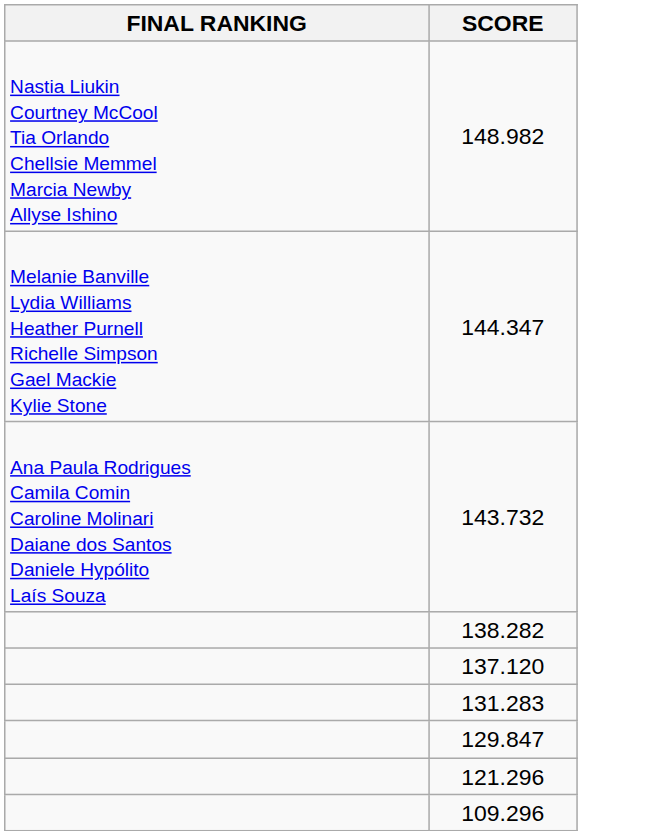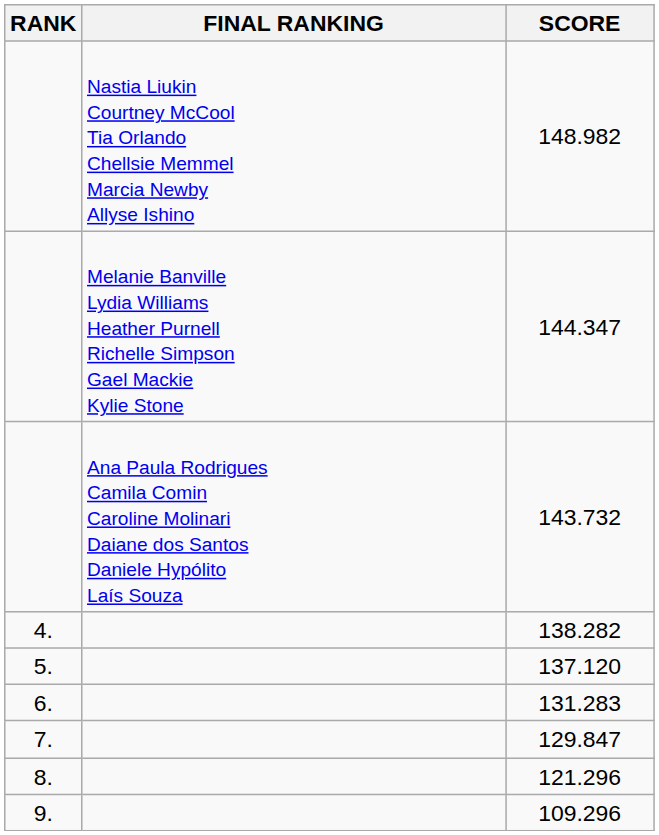 <table class="wikitable" style="font-size:95%;">
 <tr>
+<th>RANK</th>
 <th align="left" style="width: 18em">FINAL RANKING</th>
 <th align="center" style="width: 6em">SCORE</th>
 </tr>
 <tr>
+<td align="center"></td>
 <td><br><small><a href='#'>Nastia Liukin</a><br><a href='#'>Courtney McCool</a><br><a href='#'>Tia Orlando</a><br><a href='#'>Chellsie Memmel</a><br><a href='#'>Marcia Newby</a><br><a href='#'>Allyse Ishino</a></small></td>
 <td align="center">148.982</td>
 </tr>
 <tr>
+<td align="center"></td>
 <td><br><small><a href='#'>Melanie Banville</a><br><a href='#'>Lydia Williams</a><br><a href='#'>Heather Purnell</a><br><a href='#'>Richelle Simpson</a><br><a href='#'>Gael Mackie</a><br><a href='#'>Kylie Stone</a></small></td>
 <td align="center">144.347</td>
 </tr>
 <tr>
+<td align="center"></td>
 <td><br><small><a href='#'>Ana Paula Rodrigues</a><br><a href='#'>Camila Comin</a><br><a href='#'>Caroline Molinari</a><br><a href='#'>Daiane dos Santos</a><br><a href='#'>Daniele Hypólito</a><br><a href='#'>Laís Souza</a></small></td>
 <td align="center">143.732</td>
 </tr>
 <tr>
+<td align="center">4.</td>
 <td></td>
 <td align="center">138.282</td>
 </tr>
 <tr>
+<td align="center">5.</td>
 <td></td>
 <td align="center">137.120</td>
 </tr>
 <tr>
+<td align="center">6.</td>
 <td></td>
 <td align="center">131.283</td>
 </tr>
 <tr>
+<td align="center">7.</td>
 <td></td>
 <td align="center">129.847</td>
 </tr>
 <tr>
+<td align="center">8.</td>
 <td></td>
 <td align="center">121.296</td>
 </tr>
 <tr>
+<td align="center">9.</td>
 <td></td>
 <td align="center">109.296</td>
 </tr>
 </table>
